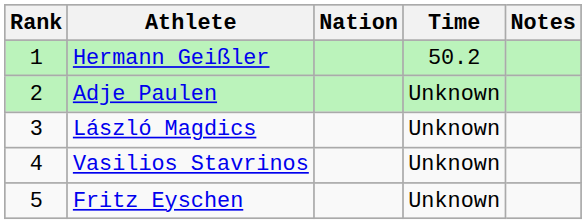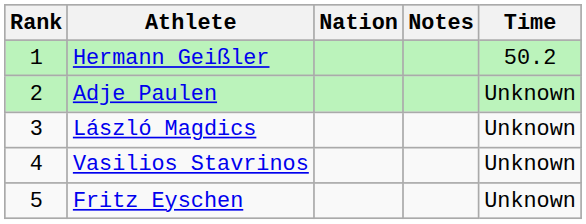 <table class="wikitable sortable" style="text-align:center">
 <tr>
 <th>Rank</th>
 <th>Athlete</th>
 <th>Nation</th>
+<th>Notes</th>
 <th>Time</th>
-<th>Notes</th>
 </tr>
 <tr bgcolor=bbf3bb>
 <td>1</td>
 <td align=left><a href='#'>Hermann Geißler</a></td>
 <td align=left></td>
+<td></td>
 <td>50.2</td>
-<td></td>
 </tr>
 <tr bgcolor=bbf3bb>
 <td>2</td>
 <td align=left><a href='#'>Adje Paulen</a></td>
 <td align=left></td>
+<td></td>
 <td>Unknown</td>
-<td></td>
 </tr>
 <tr>
 <td>3</td>
 <td align=left><a href='#'>László Magdics</a></td>
 <td align=left></td>
+<td></td>
 <td>Unknown</td>
-<td></td>
 </tr>
 <tr>
 <td>4</td>
 <td align=left><a href='#'>Vasilios Stavrinos</a></td>
 <td align=left></td>
+<td></td>
 <td>Unknown</td>
-<td></td>
 </tr>
 <tr>
 <td>5</td>
 <td align=left><a href='#'>Fritz Eyschen</a></td>
 <td align=left></td>
+<td></td>
 <td>Unknown</td>
-<td></td>
 </tr>
 </table>
